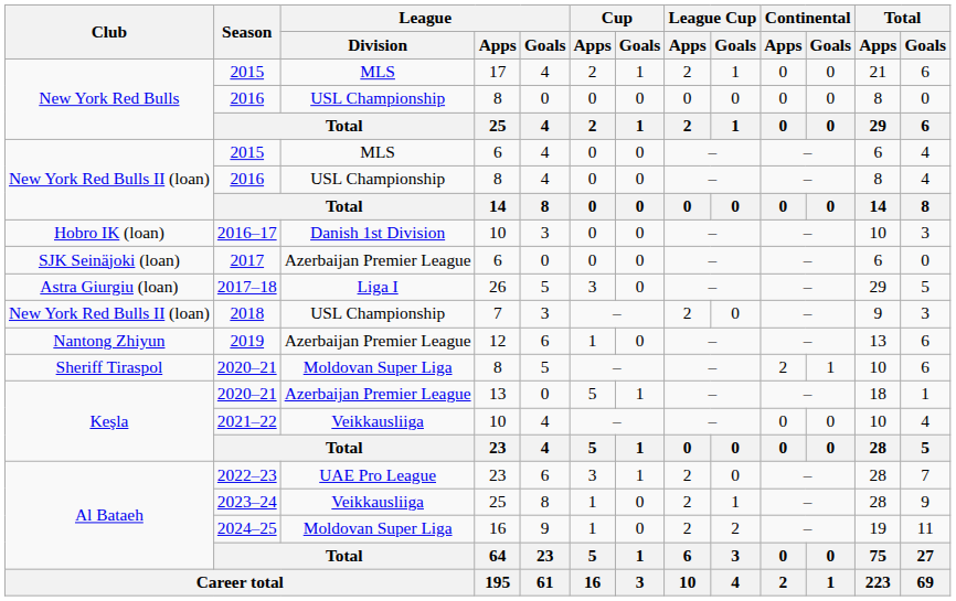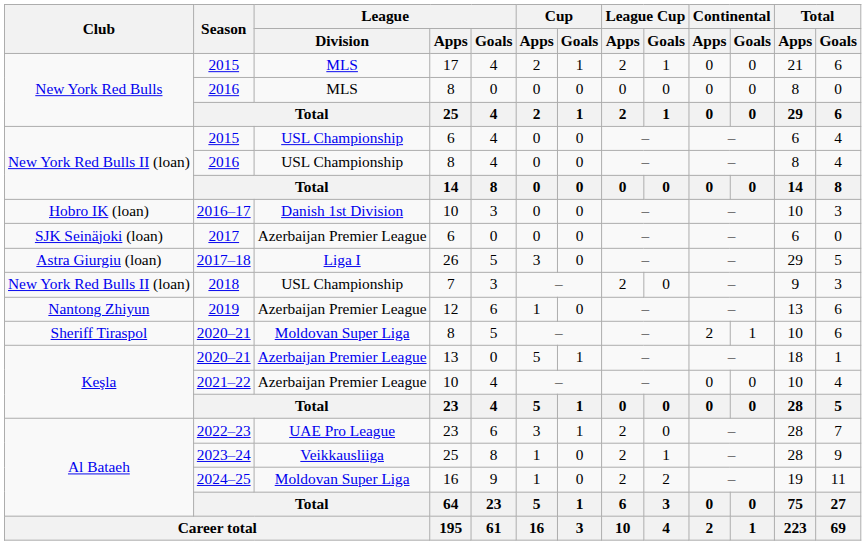 <table class="wikitable" style="text-align: center;">
 <tr>
 <th rowspan="2">Club</th>
 <th rowspan="2">Season</th>
 <th colspan="3">League</th>
 <th colspan="2">Cup</th>
 <th colspan="2">League Cup</th>
 <th colspan="2">Continental</th>
 <th colspan="2">Total</th>
 </tr>
 <tr>
 <th>Division</th>
 <th>Apps</th>
 <th>Goals</th>
 <th>Apps</th>
 <th>Goals</th>
 <th>Apps</th>
 <th>Goals</th>
 <th>Apps</th>
 <th>Goals</th>
 <th>Apps</th>
 <th>Goals</th>
 </tr>
 <tr>
 <td rowspan="3"><a href='#'>New York Red Bulls</a></td>
 <td><a href='#'>2015</a></td>
 <td><a href='#'>MLS</a></td>
 <td>17</td>
 <td>4</td>
 <td>2</td>
 <td>1</td>
 <td>2</td>
 <td>1</td>
 <td>0</td>
 <td>0</td>
 <td>21</td>
 <td>6</td>
 </tr>
 <tr>
 <td><a href='#'>2016</a></td>
-<td><a href='#'>USL Championship</a></td>
+<td>MLS</td>
 <td>8</td>
 <td>0</td>
 <td>0</td>
 <td>0</td>
 <td>0</td>
 <td>0</td>
 <td>0</td>
 <td>0</td>
 <td>8</td>
 <td>0</td>
 </tr>
 <tr>
 <th colspan=2>Total</th>
 <th>25</th>
 <th>4</th>
 <th>2</th>
 <th>1</th>
 <th>2</th>
 <th>1</th>
 <th>0</th>
 <th>0</th>
 <th>29</th>
 <th>6</th>
 </tr>
 <tr>
 <td rowspan="3"><a href='#'>New York Red Bulls II</a> (loan)</td>
 <td><a href='#'>2015</a></td>
-<td>MLS</td>
+<td><a href='#'>USL Championship</a></td>
 <td>6</td>
 <td>4</td>
 <td>0</td>
 <td>0</td>
 <td colspan="2">–</td>
 <td colspan="2">–</td>
 <td>6</td>
 <td>4</td>
 </tr>
 <tr>
 <td><a href='#'>2016</a></td>
 <td>USL Championship</td>
 <td>8</td>
 <td>4</td>
 <td>0</td>
 <td>0</td>
 <td colspan="2">–</td>
 <td colspan="2">–</td>
 <td>8</td>
 <td>4</td>
 </tr>
 <tr>
 <th colspan=2>Total</th>
 <th>14</th>
 <th>8</th>
 <th>0</th>
 <th>0</th>
 <th>0</th>
 <th>0</th>
 <th>0</th>
 <th>0</th>
 <th>14</th>
 <th>8</th>
 </tr>
 <tr>
 <td><a href='#'>Hobro IK</a> (loan)</td>
 <td><a href='#'>2016–17</a></td>
 <td><a href='#'>Danish 1st Division</a></td>
 <td>10</td>
 <td>3</td>
 <td>0</td>
 <td>0</td>
 <td colspan="2">–</td>
 <td colspan="2">–</td>
 <td>10</td>
 <td>3</td>
 </tr>
 <tr>
 <td><a href='#'>SJK Seinäjoki</a> (loan)</td>
 <td><a href='#'>2017</a></td>
 <td>Azerbaijan Premier League</td>
 <td>6</td>
 <td>0</td>
 <td>0</td>
 <td>0</td>
 <td colspan="2">–</td>
 <td colspan="2">–</td>
 <td>6</td>
 <td>0</td>
 </tr>
 <tr>
 <td><a href='#'>Astra Giurgiu</a> (loan)</td>
 <td><a href='#'>2017–18</a></td>
 <td><a href='#'>Liga I</a></td>
 <td>26</td>
 <td>5</td>
 <td>3</td>
 <td>0</td>
 <td colspan="2">–</td>
 <td colspan="2">–</td>
 <td>29</td>
 <td>5</td>
 </tr>
 <tr>
 <td rowspan="1"><a href='#'>New York Red Bulls II</a> (loan)</td>
 <td><a href='#'>2018</a></td>
 <td>USL Championship</td>
 <td>7</td>
 <td>3</td>
 <td colspan="2">–</td>
 <td>2</td>
 <td>0</td>
 <td colspan="2">–</td>
 <td>9</td>
 <td>3</td>
 </tr>
 <tr>
 <td rowspan="1"><a href='#'>Nantong Zhiyun</a></td>
 <td><a href='#'>2019</a></td>
 <td>Azerbaijan Premier League</td>
 <td>12</td>
 <td>6</td>
 <td>1</td>
 <td>0</td>
 <td colspan="2">–</td>
 <td colspan="2">–</td>
 <td>13</td>
 <td>6</td>
 </tr>
 <tr>
 <td><a href='#'>Sheriff Tiraspol</a></td>
 <td><a href='#'>2020–21</a></td>
 <td><a href='#'>Moldovan Super Liga</a></td>
 <td>8</td>
 <td>5</td>
 <td colspan=2>–</td>
 <td colspan=2>–</td>
 <td>2</td>
 <td>1</td>
 <td>10</td>
 <td>6</td>
 </tr>
 <tr>
 <td rowspan=3><a href='#'>Keşla</a></td>
 <td><a href='#'>2020–21</a></td>
 <td><a href='#'>Azerbaijan Premier League</a></td>
 <td>13</td>
 <td>0</td>
 <td>5</td>
 <td>1</td>
 <td colspan=2>–</td>
 <td colspan=2>–</td>
 <td>18</td>
 <td>1</td>
 </tr>
 <tr>
 <td><a href='#'>2021–22</a></td>
-<td><a href='#'>Veikkausliiga</a></td>
+<td>Azerbaijan Premier League</td>
 <td>10</td>
 <td>4</td>
 <td colspan=2>–</td>
 <td colspan=2>–</td>
 <td>0</td>
 <td>0</td>
 <td>10</td>
 <td>4</td>
 </tr>
 <tr>
 <th colspan=2>Total</th>
 <th>23</th>
 <th>4</th>
 <th>5</th>
 <th>1</th>
 <th>0</th>
 <th>0</th>
 <th>0</th>
 <th>0</th>
 <th>28</th>
 <th>5</th>
 </tr>
 <tr>
 <td rowspan=4><a href='#'>Al Bataeh</a></td>
 <td><a href='#'>2022–23</a></td>
 <td><a href='#'>UAE Pro League</a></td>
 <td>23</td>
 <td>6</td>
 <td>3</td>
 <td>1</td>
 <td>2</td>
 <td>0</td>
 <td colspan=2>–</td>
 <td>28</td>
 <td>7</td>
 </tr>
 <tr>
 <td><a href='#'>2023–24</a></td>
 <td><a href='#'>Veikkausliiga</a></td>
 <td>25</td>
 <td>8</td>
 <td>1</td>
 <td>0</td>
 <td>2</td>
 <td>1</td>
 <td colspan=2>–</td>
 <td>28</td>
 <td>9</td>
 </tr>
 <tr>
 <td><a href='#'>2024–25</a></td>
 <td><a href='#'>Moldovan Super Liga</a></td>
 <td>16</td>
 <td>9</td>
 <td>1</td>
 <td>0</td>
 <td>2</td>
 <td>2</td>
 <td colspan=2>–</td>
 <td>19</td>
 <td>11</td>
 </tr>
 <tr>
 <th colspan=2>Total</th>
 <th>64</th>
 <th>23</th>
 <th>5</th>
 <th>1</th>
 <th>6</th>
 <th>3</th>
 <th>0</th>
 <th>0</th>
 <th>75</th>
 <th>27</th>
 </tr>
 <tr>
 <th colspan="3">Career total</th>
 <th>195</th>
 <th>61</th>
 <th>16</th>
 <th>3</th>
 <th>10</th>
 <th>4</th>
 <th>2</th>
 <th>1</th>
 <th>223</th>
 <th>69</th>
 </tr>
 </table>
